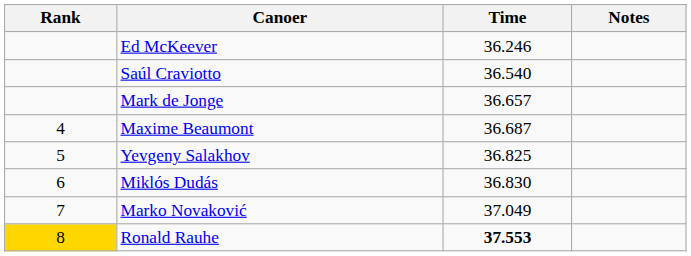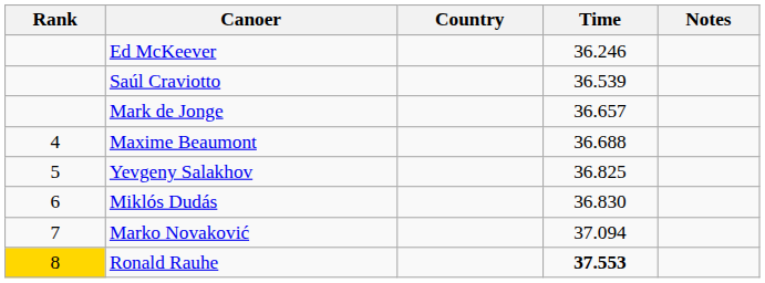 <table class="wikitable" width=50% style="text-align:center;">
 <tr>
 <th>Rank</th>
 <th>Canoer</th>
+<th>Country</th>
 <th>Time</th>
 <th>Notes</th>
 </tr>
 <tr>
 <td></td>
 <td align="left"><a href='#'>Ed McKeever</a></td>
+<td align="left"></td>
 <td>36.246</td>
 <td></td>
 </tr>
 <tr>
 <td></td>
 <td align="left"><a href='#'>Saúl Craviotto</a></td>
-<td>36.540</td>
+<td align="left"></td>
+<td>36.539</td>
 <td></td>
 </tr>
 <tr>
 <td></td>
 <td align="left"><a href='#'>Mark de Jonge</a></td>
+<td align="left"></td>
 <td>36.657</td>
 <td></td>
 </tr>
 <tr>
 <td>4</td>
 <td align="left"><a href='#'>Maxime Beaumont</a></td>
-<td>36.687</td>
+<td align="left"></td>
+<td>36.688</td>
 <td></td>
 </tr>
 <tr>
 <td>5</td>
 <td align="left"><a href='#'>Yevgeny Salakhov</a></td>
+<td align="left"></td>
 <td>36.825</td>
 <td></td>
 </tr>
 <tr>
 <td>6</td>
 <td align="left"><a href='#'>Miklós Dudás</a></td>
+<td align="left"></td>
 <td>36.830</td>
 <td></td>
 </tr>
 <tr>
 <td>7</td>
 <td align="left"><a href='#'>Marko Novaković</a></td>
-<td>37.049</td>
+<td align="left"></td>
+<td>37.094</td>
 <td></td>
 </tr>
 <tr>
 <td style="background: gold;">8</td>
 <td align="left"><a href='#'>Ronald Rauhe</a></td>
+<td align="left"></td>
 <td><strong>37.553</strong></td>
 <td></td>
 </tr>
 </table>
